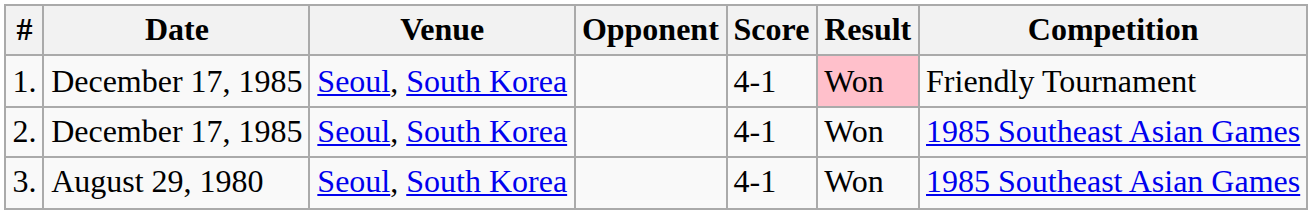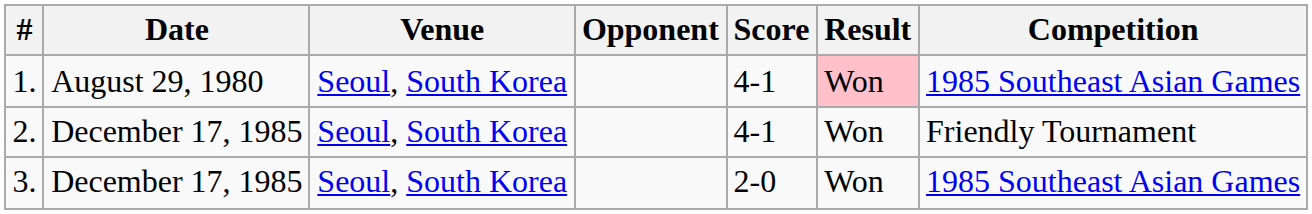 <table class="wikitable">
 <tr>
 <th>#</th>
 <th>Date</th>
 <th>Venue</th>
 <th>Opponent</th>
 <th>Score</th>
 <th>Result</th>
 <th>Competition</th>
 </tr>
 <tr>
 <td>1.</td>
-<td>December 17, 1985</td>
+<td>August 29, 1980</td>
 <td><a href='#'>Seoul</a>, <a href='#'>South Korea</a></td>
 <td></td>
 <td>4-1</td>
 <td style="background: pink;">Won</td>
-<td>Friendly Tournament</td>
+<td><a href='#'>1985 Southeast Asian Games</a></td>
 </tr>
 <tr>
 <td>2.</td>
 <td>December 17, 1985</td>
 <td><a href='#'>Seoul</a>, <a href='#'>South Korea</a></td>
 <td></td>
 <td>4-1</td>
 <td>Won</td>
-<td><a href='#'>1985 Southeast Asian Games</a></td>
+<td>Friendly Tournament</td>
 </tr>
 <tr>
 <td>3.</td>
-<td>August 29, 1980</td>
+<td>December 17, 1985</td>
 <td><a href='#'>Seoul</a>, <a href='#'>South Korea</a></td>
 <td></td>
-<td>4-1</td>
+<td>2-0</td>
 <td>Won</td>
 <td><a href='#'>1985 Southeast Asian Games</a></td>
 </tr>
 <tr>
 </tr>
 </table>
